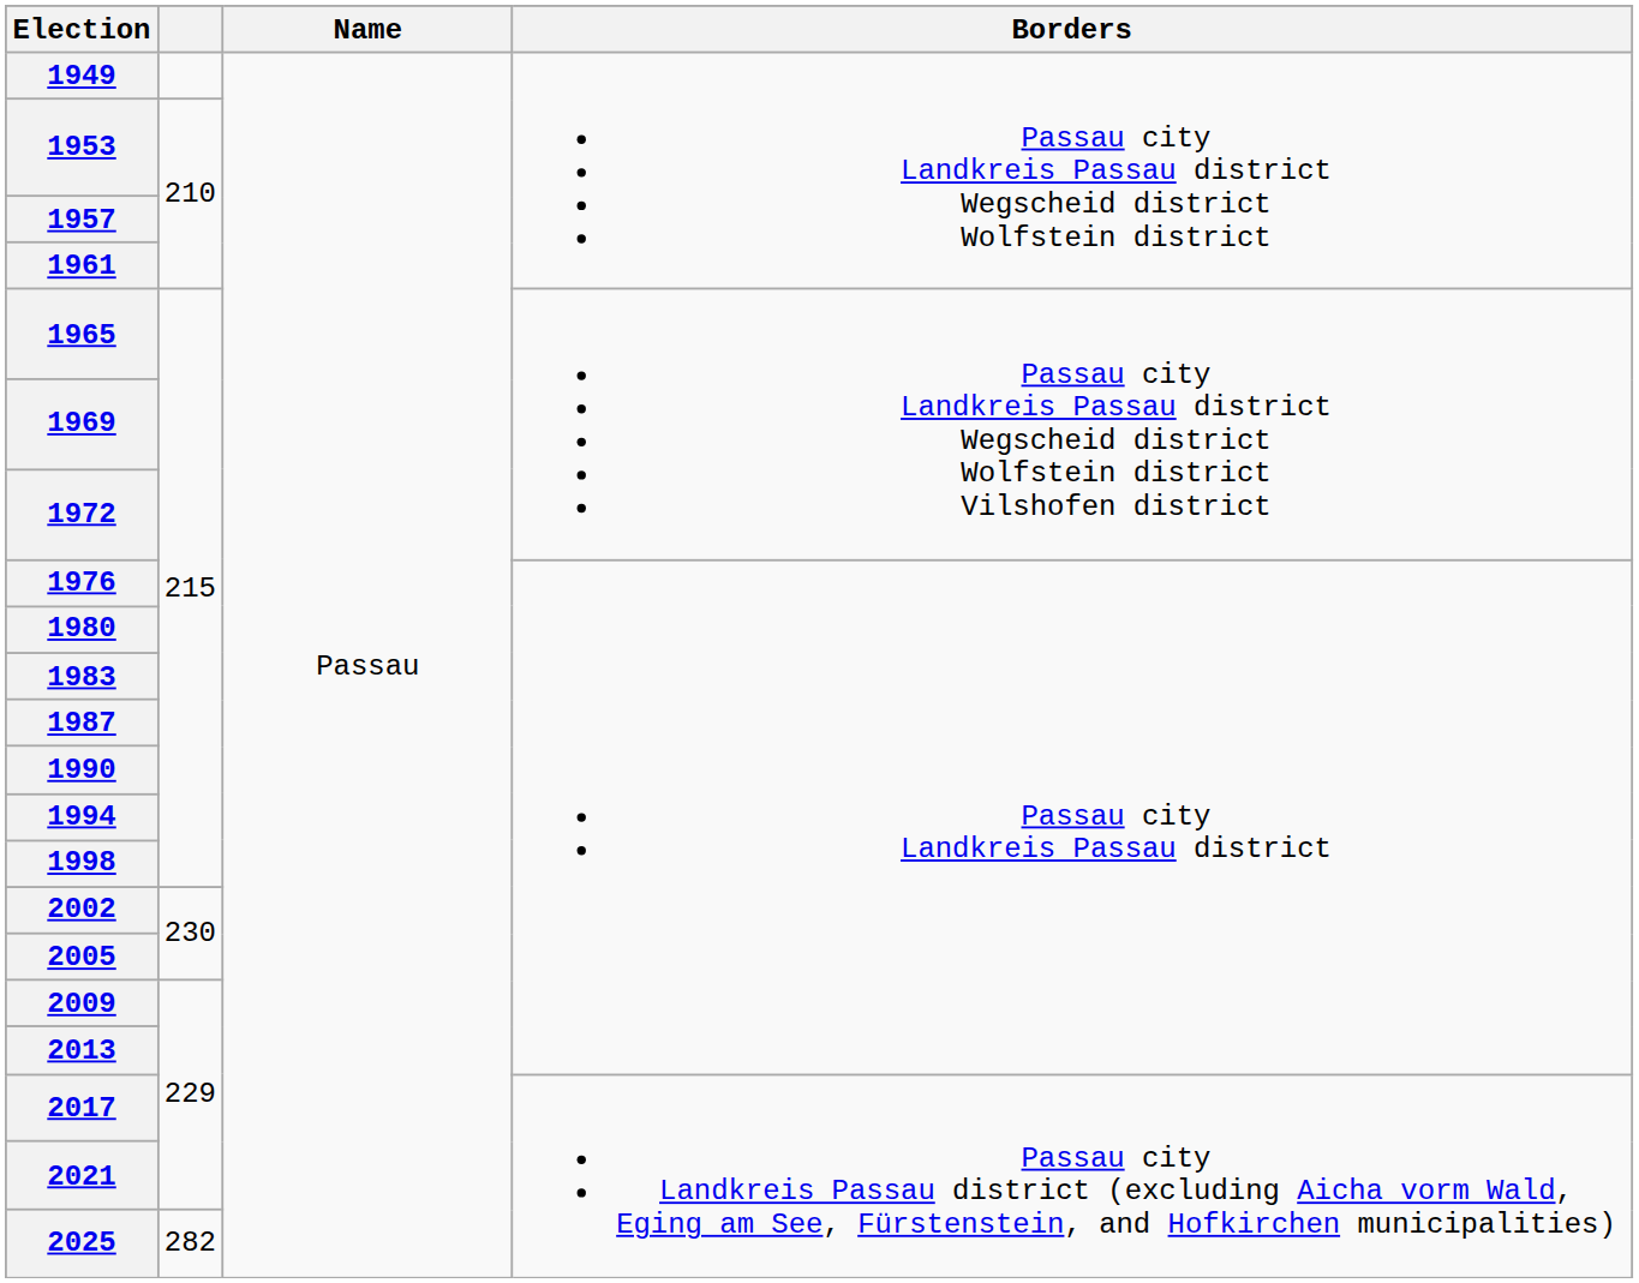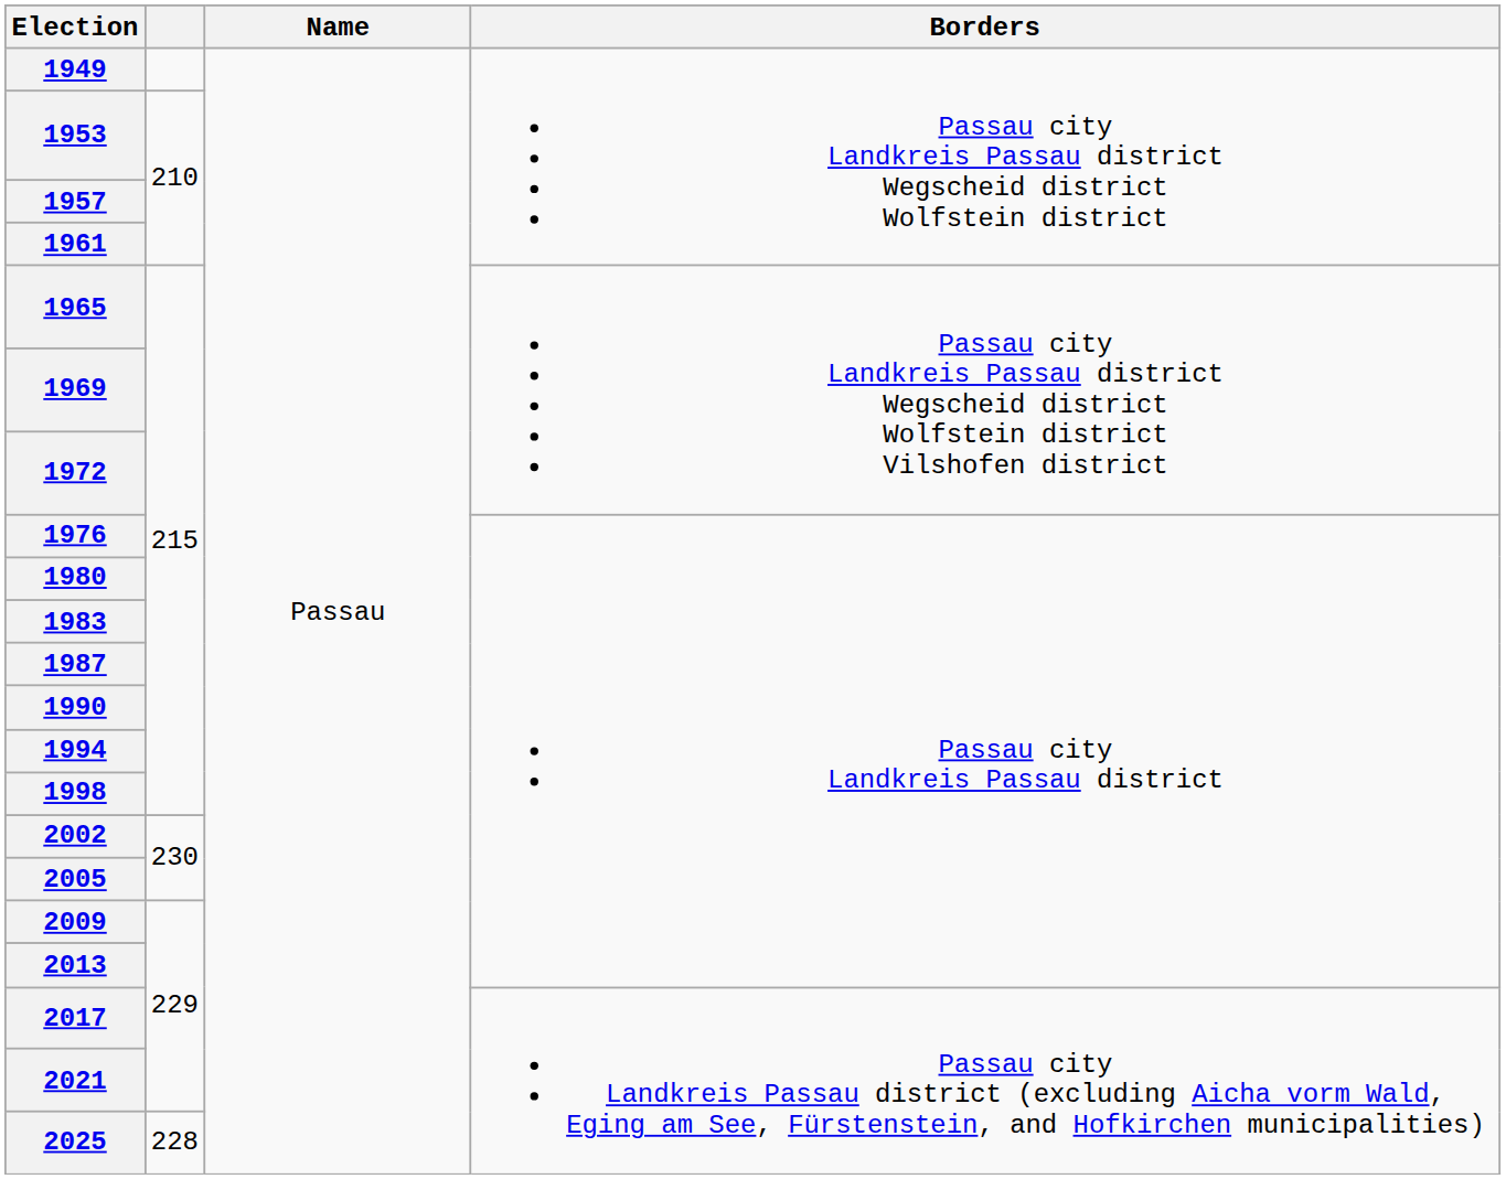 <table class=wikitable style="text-align:center">
 <tr>
 <th>Election</th>
 <th></th>
 <th width=125px>Name</th>
 <th width=500px>Borders</th>
 </tr>
 <tr>
 <th><a href='#'>1949</a></th>
 <td></td>
 <td rowspan=21>Passau</td>
 <td rowspan=4><br><ul><li><a href='#'>Passau</a> city</li><li><a href='#'>Landkreis Passau</a> district</li><li>Wegscheid district</li><li>Wolfstein district</li></ul></td>
 </tr>
 <tr>
 <th><a href='#'>1953</a></th>
 <td rowspan=3>210</td>
 </tr>
 <tr>
 <th><a href='#'>1957</a></th>
 </tr>
 <tr>
 <th><a href='#'>1961</a></th>
 </tr>
 <tr>
 <th><a href='#'>1965</a></th>
 <td rowspan=10>215</td>
 <td rowspan=3><br><ul><li><a href='#'>Passau</a> city</li><li><a href='#'>Landkreis Passau</a> district</li><li>Wegscheid district</li><li>Wolfstein district</li><li>Vilshofen district</li></ul></td>
 </tr>
 <tr>
 <th><a href='#'>1969</a></th>
 </tr>
 <tr>
 <th><a href='#'>1972</a></th>
 </tr>
 <tr>
 <th><a href='#'>1976</a></th>
 <td rowspan=11><br><ul><li><a href='#'>Passau</a> city</li><li><a href='#'>Landkreis Passau</a> district</li></ul></td>
 </tr>
 <tr>
 <th><a href='#'>1980</a></th>
 </tr>
 <tr>
 <th><a href='#'>1983</a></th>
 </tr>
 <tr>
 <th><a href='#'>1987</a></th>
 </tr>
 <tr>
 <th><a href='#'>1990</a></th>
 </tr>
 <tr>
 <th><a href='#'>1994</a></th>
 </tr>
 <tr>
 <th><a href='#'>1998</a></th>
 </tr>
 <tr>
 <th><a href='#'>2002</a></th>
 <td rowspan=2>230</td>
 </tr>
 <tr>
 <th><a href='#'>2005</a></th>
 </tr>
 <tr>
 <th><a href='#'>2009</a></th>
 <td rowspan=4>229</td>
 </tr>
 <tr>
 <th><a href='#'>2013</a></th>
 </tr>
 <tr>
 <th><a href='#'>2017</a></th>
 <td rowspan=3><br><ul><li><a href='#'>Passau</a> city</li><li><a href='#'>Landkreis Passau</a> district (excluding <a href='#'>Aicha vorm Wald</a>, <a href='#'>Eging am See</a>, <a href='#'>Fürstenstein</a>, and <a href='#'>Hofkirchen</a> municipalities)</li></ul></td>
 </tr>
 <tr>
 <th><a href='#'>2021</a></th>
 </tr>
 <tr>
 <th><a href='#'>2025</a></th>
-<td>282</td>
+<td>228</td>
 </tr>
 </table>
